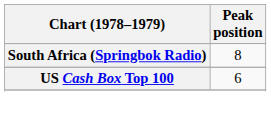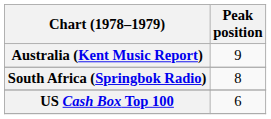 <table class="wikitable sortable plainrowheaders" style="text-align:center">
 <tr>
 <th>Chart (1978–1979)</th>
 <th>Peak<br>position</th>
+</tr>
+<tr>
+<th scope="row">Australia (<a href='#'>Kent Music Report</a>)</th>
+<td>9</td>
 </tr>
 <tr>
 </tr>
 <tr>
 </tr>
 <tr>
 </tr>
 <tr>
 </tr>
 <tr>
 </tr>
 <tr>
 </tr>
 <tr>
 </tr>
 <tr>
 <th scope="row">South Africa (<a href='#'>Springbok Radio</a>)</th>
 <td>8</td>
 </tr>
 <tr>
 </tr>
 <tr>
 </tr>
 <tr>
 </tr>
 <tr>
 </tr>
 <tr>
 </tr>
 <tr>
 <th scope="row">US <a href='#'><em>Cash Box</em> Top 100</a></th>
 <td>6</td>
 </tr>
 <tr>
 </tr>
 <tr>
 </tr>
 </table>
